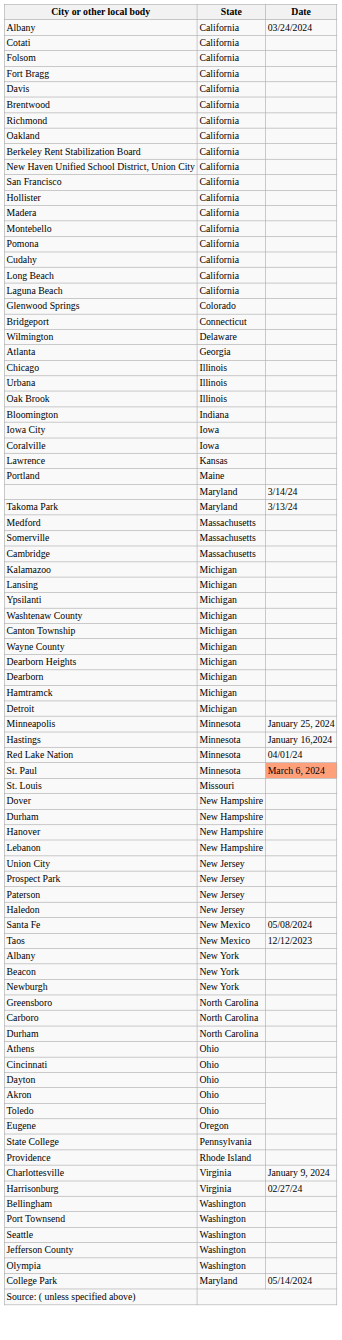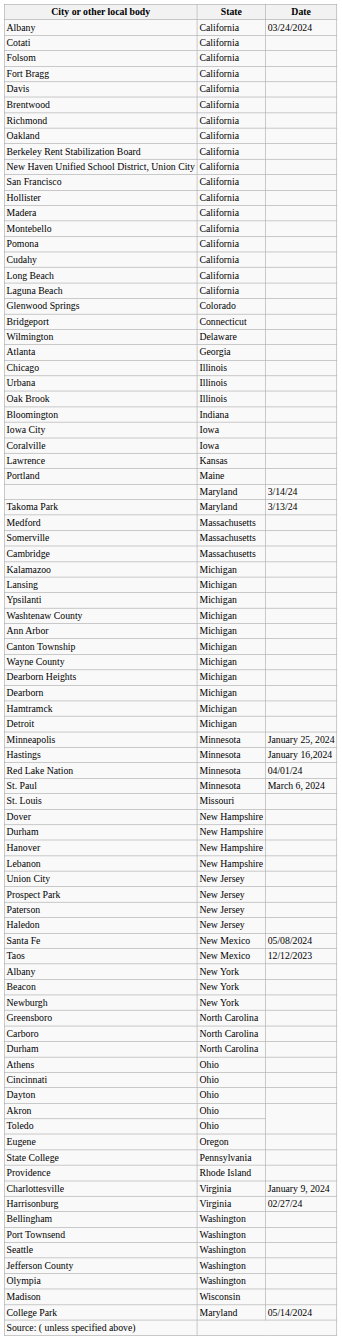 <table class="wikitable">
 <tr>
 <th>City or other local body</th>
 <th>State</th>
 <th>Date</th>
 </tr>
 <tr>
 <td>Albany</td>
 <td>California</td>
 <td>03/24/2024</td>
 </tr>
 <tr>
 <td>Cotati</td>
 <td>California</td>
 <td></td>
 </tr>
 <tr>
 <td>Folsom</td>
 <td>California</td>
 <td></td>
 </tr>
 <tr>
 <td>Fort Bragg</td>
 <td>California</td>
 <td></td>
 </tr>
 <tr>
 <td>Davis</td>
 <td>California</td>
 <td></td>
 </tr>
 <tr>
 <td>Brentwood</td>
 <td>California</td>
 <td></td>
 </tr>
 <tr>
 <td>Richmond</td>
 <td>California</td>
 <td></td>
 </tr>
 <tr>
 <td>Oakland</td>
 <td>California</td>
 <td></td>
 </tr>
 <tr>
 <td>Berkeley Rent Stabilization Board</td>
 <td>California</td>
 <td></td>
 </tr>
 <tr>
 <td>New Haven Unified School District, Union City</td>
 <td>California</td>
 <td></td>
 </tr>
 <tr>
 <td>San Francisco</td>
 <td>California</td>
 <td></td>
 </tr>
 <tr>
 <td>Hollister</td>
 <td>California</td>
 <td></td>
 </tr>
 <tr>
 <td>Madera</td>
 <td>California</td>
 <td></td>
 </tr>
 <tr>
 <td>Montebello</td>
 <td>California</td>
 <td></td>
 </tr>
 <tr>
 <td>Pomona</td>
 <td>California</td>
 <td></td>
 </tr>
 <tr>
 <td>Cudahy</td>
 <td>California</td>
 <td></td>
 </tr>
 <tr>
 <td>Long Beach</td>
 <td>California</td>
 <td></td>
 </tr>
 <tr>
 <td>Laguna Beach</td>
 <td>California</td>
 <td></td>
 </tr>
 <tr>
 <td>Glenwood Springs</td>
 <td>Colorado</td>
 <td></td>
 </tr>
 <tr>
 <td>Bridgeport</td>
 <td>Connecticut</td>
 <td></td>
 </tr>
 <tr>
 <td>Wilmington</td>
 <td>Delaware</td>
 <td></td>
 </tr>
 <tr>
 <td>Atlanta</td>
 <td>Georgia</td>
 <td></td>
 </tr>
 <tr>
 <td>Chicago</td>
 <td>Illinois</td>
 <td></td>
 </tr>
 <tr>
 <td>Urbana</td>
 <td>Illinois</td>
 <td></td>
 </tr>
 <tr>
 <td>Oak Brook</td>
 <td>Illinois</td>
 <td></td>
 </tr>
 <tr>
 <td>Bloomington</td>
 <td>Indiana</td>
 <td></td>
 </tr>
 <tr>
 <td>Iowa City</td>
 <td>Iowa</td>
 <td></td>
 </tr>
 <tr>
 <td>Coralville</td>
 <td>Iowa</td>
 <td></td>
 </tr>
 <tr>
 <td>Lawrence</td>
 <td>Kansas</td>
 <td></td>
 </tr>
 <tr>
 <td>Portland</td>
 <td>Maine</td>
 <td></td>
 </tr>
 <tr>
 <td></td>
 <td>Maryland</td>
 <td>3/14/24</td>
 </tr>
 <tr>
 <td>Takoma Park</td>
 <td>Maryland</td>
 <td>3/13/24</td>
 </tr>
 <tr>
 <td>Medford</td>
 <td>Massachusetts</td>
 <td></td>
 </tr>
 <tr>
 <td>Somerville</td>
 <td>Massachusetts</td>
 <td></td>
 </tr>
 <tr>
 <td>Cambridge</td>
 <td>Massachusetts</td>
 <td></td>
 </tr>
 <tr>
 <td>Kalamazoo</td>
 <td>Michigan</td>
 <td></td>
 </tr>
 <tr>
 <td>Lansing</td>
 <td>Michigan</td>
 <td></td>
 </tr>
 <tr>
 <td>Ypsilanti</td>
 <td>Michigan</td>
 <td></td>
 </tr>
 <tr>
 <td>Washtenaw County</td>
 <td>Michigan</td>
 <td></td>
 </tr>
 <tr>
+<td>Ann Arbor</td>
+<td>Michigan</td>
+<td></td>
+</tr>
+<tr>
 <td>Canton Township</td>
 <td>Michigan</td>
 <td></td>
 </tr>
 <tr>
 <td>Wayne County</td>
 <td>Michigan</td>
 <td></td>
 </tr>
 <tr>
 <td>Dearborn Heights</td>
 <td>Michigan</td>
 <td></td>
 </tr>
 <tr>
 <td>Dearborn</td>
 <td>Michigan</td>
 <td></td>
 </tr>
 <tr>
 <td>Hamtramck</td>
 <td>Michigan</td>
 <td></td>
 </tr>
 <tr>
 <td>Detroit</td>
 <td>Michigan</td>
 <td></td>
 </tr>
 <tr>
 <td>Minneapolis</td>
 <td>Minnesota</td>
 <td>January 25, 2024</td>
 </tr>
 <tr>
 <td>Hastings</td>
 <td>Minnesota</td>
 <td>January 16,2024</td>
 </tr>
 <tr>
 <td>Red Lake Nation</td>
 <td>Minnesota</td>
 <td>04/01/24</td>
 </tr>
 <tr>
 <td>St. Paul</td>
 <td>Minnesota</td>
-<td style="background: lightsalmon;">March 6, 2024</td>
+<td>March 6, 2024</td>
 </tr>
 <tr>
 <td>St. Louis</td>
 <td>Missouri</td>
 <td></td>
 </tr>
 <tr>
 <td>Dover</td>
 <td>New Hampshire</td>
 <td></td>
 </tr>
 <tr>
 <td>Durham</td>
 <td>New Hampshire</td>
 <td></td>
 </tr>
 <tr>
 <td>Hanover</td>
 <td>New Hampshire</td>
 <td></td>
 </tr>
 <tr>
 <td>Lebanon</td>
 <td>New Hampshire</td>
 <td></td>
 </tr>
 <tr>
 <td>Union City</td>
 <td>New Jersey</td>
 <td></td>
 </tr>
 <tr>
 <td>Prospect Park</td>
 <td>New Jersey</td>
 <td></td>
 </tr>
 <tr>
 <td>Paterson</td>
 <td>New Jersey</td>
 <td></td>
 </tr>
 <tr>
 <td>Haledon</td>
 <td>New Jersey</td>
 <td></td>
 </tr>
 <tr>
 <td>Santa Fe</td>
 <td>New Mexico</td>
 <td>05/08/2024</td>
 </tr>
 <tr>
 <td>Taos</td>
 <td>New Mexico</td>
 <td>12/12/2023</td>
 </tr>
 <tr>
 <td>Albany</td>
 <td>New York</td>
 <td></td>
 </tr>
 <tr>
 <td>Beacon</td>
 <td>New York</td>
 <td></td>
 </tr>
 <tr>
 <td>Newburgh</td>
 <td>New York</td>
 <td></td>
 </tr>
 <tr>
 <td>Greensboro</td>
 <td>North Carolina</td>
 <td></td>
 </tr>
 <tr>
 <td>Carboro</td>
 <td>North Carolina</td>
 <td></td>
 </tr>
 <tr>
 <td>Durham</td>
 <td>North Carolina</td>
 <td></td>
 </tr>
 <tr>
 <td>Athens</td>
 <td>Ohio</td>
 <td></td>
 </tr>
 <tr>
 <td>Cincinnati</td>
 <td>Ohio</td>
 <td></td>
 </tr>
 <tr>
 <td>Dayton</td>
 <td>Ohio</td>
 <td></td>
 </tr>
 <tr>
 <td>Akron</td>
 <td>Ohio</td>
 </tr>
 <tr>
 <td>Toledo</td>
 <td>Ohio</td>
 </tr>
 <tr>
 <td>Eugene</td>
 <td>Oregon</td>
 <td></td>
 </tr>
 <tr>
 <td>State College</td>
 <td>Pennsylvania</td>
 <td></td>
 </tr>
 <tr>
 <td>Providence</td>
 <td>Rhode Island</td>
 <td></td>
 </tr>
 <tr>
 <td>Charlottesville</td>
 <td>Virginia</td>
 <td>January 9, 2024</td>
 </tr>
 <tr>
 <td>Harrisonburg</td>
 <td>Virginia</td>
 <td>02/27/24</td>
 </tr>
 <tr>
 <td>Bellingham</td>
 <td>Washington</td>
 <td></td>
 </tr>
 <tr>
 <td>Port Townsend</td>
 <td>Washington</td>
 <td></td>
 </tr>
 <tr>
 <td>Seattle</td>
 <td>Washington</td>
 <td></td>
 </tr>
 <tr>
 <td>Jefferson County</td>
 <td>Washington</td>
 <td></td>
 </tr>
 <tr>
 <td>Olympia</td>
 <td>Washington</td>
 <td></td>
 </tr>
 <tr>
+<td>Madison</td>
+<td>Wisconsin</td>
+<td></td>
+</tr>
+<tr>
 <td>College Park</td>
 <td>Maryland</td>
 <td>05/14/2024</td>
 </tr>
 <tr>
 <td>Source: ( unless specified above)</td>
 </tr>
 </table>
